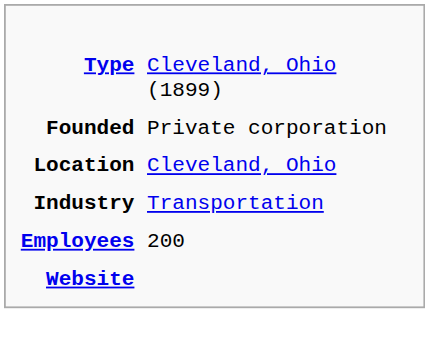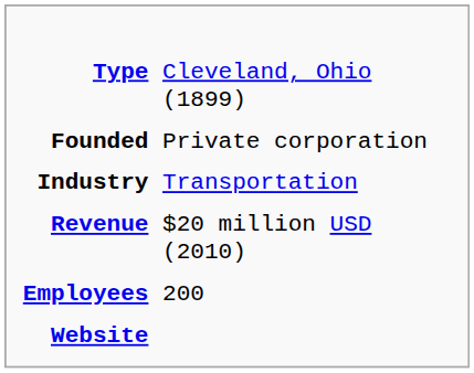 <table class="infobox" style="float:right;margin:0 0 1em 1em;width:20em;font-size:90%;clear:right;" cellspacing="5">
 <tr>
 <td colspan="2" style="padding-bottom:1em;text-align:center;"></td>
 </tr>
 <tr style="vertical-align: top; text-align: right;">
 <td><strong><a href='#'>Type</a></strong></td>
 <td style="vertical-align: top; text-align: left;"><a href='#'>Cleveland, Ohio</a> (1899)</td>
 </tr>
 <tr style="vertical-align: top; text-align: right;">
 <td><strong>Founded</strong></td>
 <td style="vertical-align: top; text-align: left;">Private corporation</td>
 </tr>
 <tr style="vertical-align: top; text-align: right;">
-<td><strong>Location</strong></td>
-<td style="vertical-align: top; text-align: left;"><a href='#'>Cleveland, Ohio</a></td>
+<td><strong>Industry</strong></td>
+<td style="vertical-align: top; text-align: left;"><a href='#'>Transportation</a></td>
 </tr>
 <tr style="vertical-align: top; text-align: right;">
-<td><strong>Industry</strong></td>
-<td style="vertical-align: top; text-align: left;"><a href='#'>Transportation</a></td>
+<td><strong><a href='#'>Revenue</a></strong></td>
+<td style="vertical-align: top; text-align: left;">$20 million <a href='#'>USD</a> (2010)</td>
 </tr>
 <tr style="vertical-align: top; text-align: right;">
 <td><strong><a href='#'>Employees</a></strong></td>
 <td style="vertical-align: top; text-align: left;">200</td>
 </tr>
 <tr style="vertical-align: top; text-align: right;">
 <td><strong><a href='#'>Website</a></strong></td>
 <td style="vertical-align: top; text-align: left;"></td>
 </tr>
 </table>
